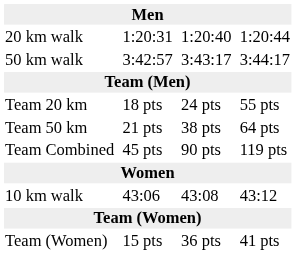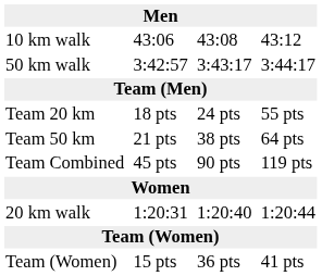 <table>
 <tr>
 <td colspan=7 bgcolor=#eeeeee style=text-align:center;><strong>Men</strong></td>
 </tr>
 <tr>
-<td>20 km walk</td>
+<td>10 km walk</td>
 <td></td>
-<td>1:20:31</td>
+<td>43:06</td>
 <td></td>
-<td>1:20:40</td>
+<td>43:08</td>
 <td></td>
-<td>1:20:44</td>
+<td>43:12</td>
 </tr>
 <tr>
 <td>50 km walk</td>
 <td></td>
 <td>3:42:57</td>
 <td></td>
 <td>3:43:17</td>
 <td></td>
 <td>3:44:17</td>
 </tr>
 <tr>
 <td colspan=7 bgcolor=#eeeeee style=text-align:center;><strong>Team (Men)</strong></td>
 </tr>
 <tr>
 <td>Team 20 km</td>
 <td></td>
 <td>18 pts</td>
 <td></td>
 <td>24 pts</td>
 <td></td>
 <td>55 pts</td>
 </tr>
 <tr>
 <td>Team 50 km</td>
 <td></td>
 <td>21 pts</td>
 <td></td>
 <td>38 pts</td>
 <td></td>
 <td>64 pts</td>
 </tr>
 <tr>
 <td>Team Combined</td>
 <td></td>
 <td>45 pts</td>
 <td></td>
 <td>90 pts</td>
 <td></td>
 <td>119 pts</td>
 </tr>
 <tr>
 <td colspan=7 bgcolor=#eeeeee style=text-align:center;><strong>Women</strong></td>
 </tr>
 <tr>
-<td>10 km walk</td>
+<td>20 km walk</td>
 <td></td>
-<td>43:06</td>
+<td>1:20:31</td>
 <td></td>
-<td>43:08</td>
+<td>1:20:40</td>
 <td></td>
-<td>43:12</td>
+<td>1:20:44</td>
 </tr>
 <tr>
 <td colspan=7 bgcolor=#eeeeee style=text-align:center;><strong>Team (Women)</strong></td>
 </tr>
 <tr>
 <td>Team (Women)</td>
 <td></td>
 <td>15 pts</td>
 <td></td>
 <td>36 pts</td>
 <td></td>
 <td>41 pts</td>
 </tr>
 </table>
